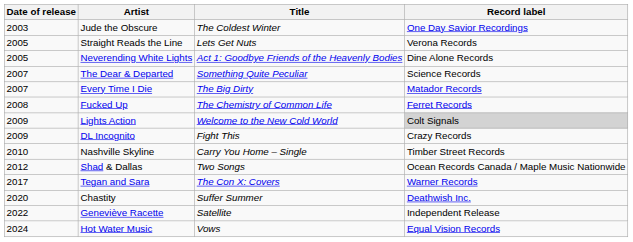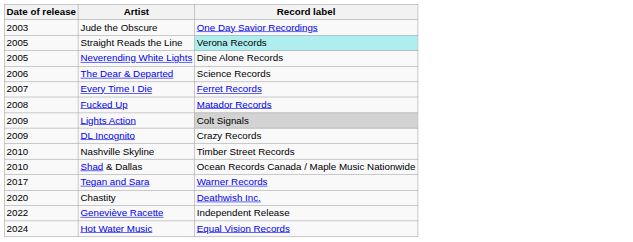 <table class="wikitable">
 <tr>
 <th>Date of release</th>
 <th>Artist</th>
-<th>Title</th>
 <th>Record label</th>
 </tr>
 <tr>
 <td>2003</td>
 <td Jude the Obscure (band)>Jude the Obscure</td>
-<td><em>The Coldest Winter</em></td>
 <td><a href='#'>One Day Savior Recordings</a></td>
 </tr>
 <tr>
 <td>2005</td>
 <td>Straight Reads the Line</td>
-<td><em>Lets Get Nuts</em></td>
-<td>Verona Records</td>
+<td style="background: paleturquoise;">Verona Records</td>
 </tr>
 <tr>
 <td>2005</td>
 <td><a href='#'>Neverending White Lights</a></td>
-<td><em><a href='#'>Act 1: Goodbye Friends of the Heavenly Bodies</a></em></td>
 <td>Dine Alone Records</td>
 </tr>
 <tr>
-<td>2007</td>
+<td>2006</td>
 <td><a href='#'>The Dear & Departed</a></td>
-<td><em><a href='#'>Something Quite Peculiar</a></em></td>
 <td>Science Records</td>
 </tr>
 <tr>
 <td>2007</td>
 <td><a href='#'>Every Time I Die</a></td>
-<td><em><a href='#'>The Big Dirty</a></em></td>
-<td><a href='#'>Matador Records</a></td>
+<td><a href='#'>Ferret Records</a></td>
 </tr>
 <tr>
 <td>2008</td>
 <td><a href='#'>Fucked Up</a></td>
-<td><em><a href='#'>The Chemistry of Common Life</a></em></td>
-<td><a href='#'>Ferret Records</a></td>
+<td><a href='#'>Matador Records</a></td>
 </tr>
 <tr>
 <td>2009</td>
 <td><a href='#'>Lights Action</a></td>
-<td><em><a href='#'>Welcome to the New Cold World</a></em></td>
 <td style="background: lightgrey;">Colt Signals</td>
 </tr>
 <tr>
 <td>2009</td>
 <td><a href='#'>DL Incognito</a></td>
-<td><em>Fight This</em></td>
 <td>Crazy Records</td>
 </tr>
 <tr>
 <td>2010</td>
 <td>Nashville Skyline</td>
-<td><em>Carry You Home – Single</em></td>
 <td>Timber Street Records</td>
 </tr>
 <tr>
-<td>2012</td>
+<td>2010</td>
 <td><a href='#'>Shad</a> & Dallas</td>
-<td><em>Two Songs</em></td>
 <td>Ocean Records Canada / Maple Music Nationwide</td>
 </tr>
 <tr>
 <td>2017</td>
 <td><a href='#'>Tegan and Sara</a></td>
-<td><em><a href='#'>The Con X: Covers</a></em></td>
 <td><a href='#'>Warner Records</a></td>
 </tr>
 <tr>
 <td>2020</td>
 <td>Chastity</td>
-<td><em>Suffer Summer</em></td>
 <td><a href='#'>Deathwish Inc.</a></td>
 </tr>
 <tr>
 <td>2022</td>
 <td><a href='#'>Geneviève Racette</a></td>
-<td><em>Satellite</em></td>
 <td>Independent Release</td>
 </tr>
 <tr>
 <td>2024</td>
 <td><a href='#'>Hot Water Music</a></td>
-<td><em>Vows</em></td>
 <td><a href='#'>Equal Vision Records</a></td>
 </tr>
 </table>
